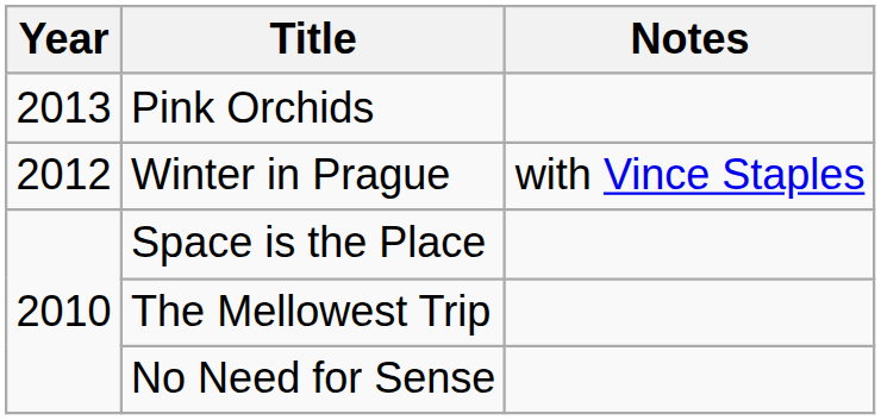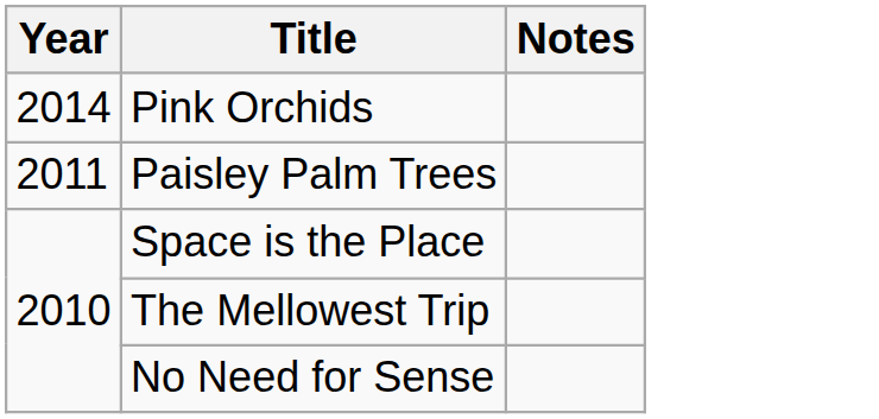 <table class="wikitable">
 <tr>
 <th>Year</th>
 <th>Title</th>
 <th>Notes</th>
 </tr>
 <tr>
-<td>2013</td>
+<td>2014</td>
 <td>Pink Orchids</td>
 <td></td>
 </tr>
 <tr>
-<td>2012</td>
-<td>Winter in Prague</td>
-<td>with <a href='#'>Vince Staples</a></td>
+<td>2011</td>
+<td>Paisley Palm Trees</td>
+<td></td>
 </tr>
 <tr>
 <td rowspan="3">2010</td>
 <td>Space is the Place</td>
 <td></td>
 </tr>
 <tr>
 <td>The Mellowest Trip</td>
 <td></td>
 </tr>
 <tr>
 <td>No Need for Sense</td>
 <td></td>
 </tr>
 </table>
